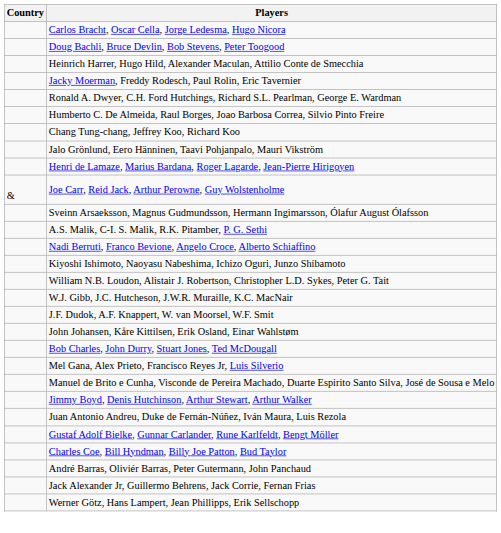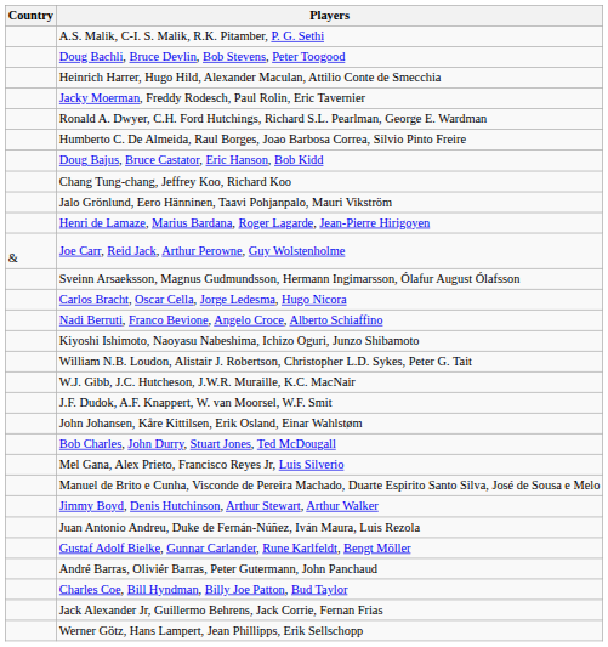 <table class="wikitable" style="font-size:95%;">
 <tr>
 <th>Country</th>
 <th>Players</th>
 </tr>
 <tr>
 <td></td>
-<td><a href='#'>Carlos Bracht</a>, <a href='#'>Oscar Cella</a>, <a href='#'>Jorge Ledesma</a>, <a href='#'>Hugo Nicora</a></td>
+<td>A.S. Malik, C-I. S. Malik, R.K. Pitamber, <a href='#'>P. G. Sethi</a></td>
 </tr>
 <tr>
 <td></td>
 <td><a href='#'>Doug Bachli</a>, <a href='#'>Bruce Devlin</a>, <a href='#'>Bob Stevens</a>, <a href='#'>Peter Toogood</a></td>
 </tr>
 <tr>
 <td></td>
 <td>Heinrich Harrer, Hugo Hild, Alexander Maculan, Attilio Conte de Smecchia</td>
 </tr>
 <tr>
 <td></td>
 <td><a href='#'>Jacky Moerman</a>, Freddy Rodesch, Paul Rolin, Eric Tavernier</td>
 </tr>
 <tr>
 <td></td>
 <td>Ronald A. Dwyer, C.H. Ford Hutchings, Richard S.L. Pearlman, George E. Wardman</td>
 </tr>
 <tr>
 <td></td>
 <td>Humberto C. De Almeida, Raul Borges, Joao Barbosa Correa, Silvio Pinto Freire</td>
 </tr>
 <tr>
 <td></td>
+<td><a href='#'>Doug Bajus</a>, <a href='#'>Bruce Castator</a>, <a href='#'>Eric Hanson</a>, <a href='#'>Bob Kidd</a></td>
+</tr>
+<tr>
+<td></td>
 <td>Chang Tung-chang, Jeffrey Koo, Richard Koo</td>
 </tr>
 <tr>
 <td></td>
 <td>Jalo Grönlund, Eero Hänninen, Taavi Pohjanpalo, Mauri Vikström</td>
 </tr>
 <tr>
 <td></td>
 <td><a href='#'>Henri de Lamaze</a>, <a href='#'>Marius Bardana</a>, <a href='#'>Roger Lagarde</a>, <a href='#'>Jean-Pierre Hirigoyen</a></td>
 </tr>
 <tr>
 <td><br>& </td>
 <td><a href='#'>Joe Carr</a>, <a href='#'>Reid Jack</a>, <a href='#'>Arthur Perowne</a>, <a href='#'>Guy Wolstenholme</a></td>
 </tr>
 <tr>
 <td></td>
 <td>Sveinn Arsaeksson, Magnus Gudmundsson, Hermann Ingimarsson, Ólafur August Ólafsson</td>
 </tr>
 <tr>
 <td></td>
-<td>A.S. Malik, C-I. S. Malik, R.K. Pitamber, <a href='#'>P. G. Sethi</a></td>
+<td><a href='#'>Carlos Bracht</a>, <a href='#'>Oscar Cella</a>, <a href='#'>Jorge Ledesma</a>, <a href='#'>Hugo Nicora</a></td>
 </tr>
 <tr>
 <td></td>
 <td><a href='#'>Nadi Berruti</a>, <a href='#'>Franco Bevione</a>, <a href='#'>Angelo Croce</a>, <a href='#'>Alberto Schiaffino</a></td>
 </tr>
 <tr>
 <td></td>
 <td>Kiyoshi Ishimoto, Naoyasu Nabeshima, Ichizo Oguri, Junzo Shibamoto</td>
 </tr>
 <tr>
 <td></td>
 <td>William N.B. Loudon, Alistair J. Robertson, Christopher L.D. Sykes, Peter G. Tait</td>
 </tr>
 <tr>
 <td></td>
 <td>W.J. Gibb, J.C. Hutcheson, J.W.R. Muraille, K.C. MacNair</td>
 </tr>
 <tr>
 <td></td>
 <td>J.F. Dudok, A.F. Knappert, W. van Moorsel, W.F. Smit</td>
 </tr>
 <tr>
 <td></td>
 <td>John Johansen, Kåre Kittilsen, Erik Osland, Einar Wahlstøm</td>
 </tr>
 <tr>
 <td></td>
 <td><a href='#'>Bob Charles</a>, <a href='#'>John Durry</a>, <a href='#'>Stuart Jones</a>, <a href='#'>Ted McDougall</a></td>
 </tr>
 <tr>
 <td></td>
 <td>Mel Gana, Alex Prieto, Francisco Reyes Jr, <a href='#'>Luis Silverio</a></td>
 </tr>
 <tr>
 <td></td>
 <td>Manuel de Brito e Cunha, Visconde de Pereira Machado, Duarte Espirito Santo Silva, José de Sousa e Melo</td>
 </tr>
 <tr>
 <td></td>
 <td><a href='#'>Jimmy Boyd</a>, <a href='#'>Denis Hutchinson</a>, <a href='#'>Arthur Stewart</a>, <a href='#'>Arthur Walker</a></td>
 </tr>
 <tr>
 <td></td>
 <td>Juan Antonio Andreu, Duke de Fernán-Núñez, Iván Maura, Luis Rezola</td>
 </tr>
 <tr>
 <td></td>
 <td><a href='#'>Gustaf Adolf Bielke</a>, <a href='#'>Gunnar Carlander</a>, <a href='#'>Rune Karlfeldt</a>, <a href='#'>Bengt Möller</a></td>
 </tr>
 <tr>
 <td></td>
-<td><a href='#'>Charles Coe</a>, <a href='#'>Bill Hyndman</a>, <a href='#'>Billy Joe Patton</a>, <a href='#'>Bud Taylor</a></td>
+<td>André Barras, Oliviér Barras, Peter Gutermann, John Panchaud</td>
 </tr>
 <tr>
 <td></td>
-<td>André Barras, Oliviér Barras, Peter Gutermann, John Panchaud</td>
+<td><a href='#'>Charles Coe</a>, <a href='#'>Bill Hyndman</a>, <a href='#'>Billy Joe Patton</a>, <a href='#'>Bud Taylor</a></td>
 </tr>
 <tr>
 <td></td>
 <td>Jack Alexander Jr, Guillermo Behrens, Jack Corrie, Fernan Frias</td>
 </tr>
 <tr>
 <td></td>
 <td>Werner Götz, Hans Lampert, Jean Phillipps, Erik Sellschopp</td>
 </tr>
 </table>
